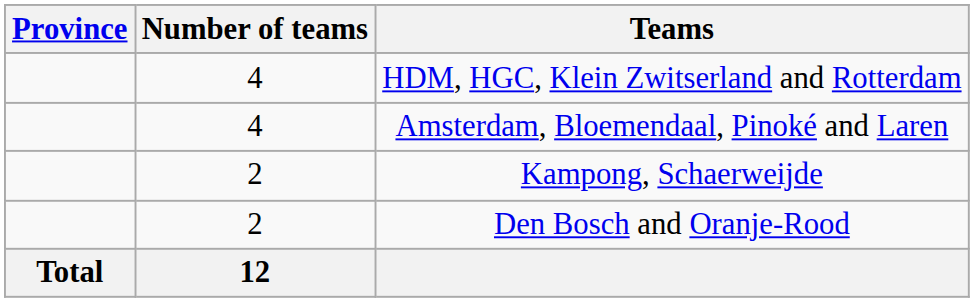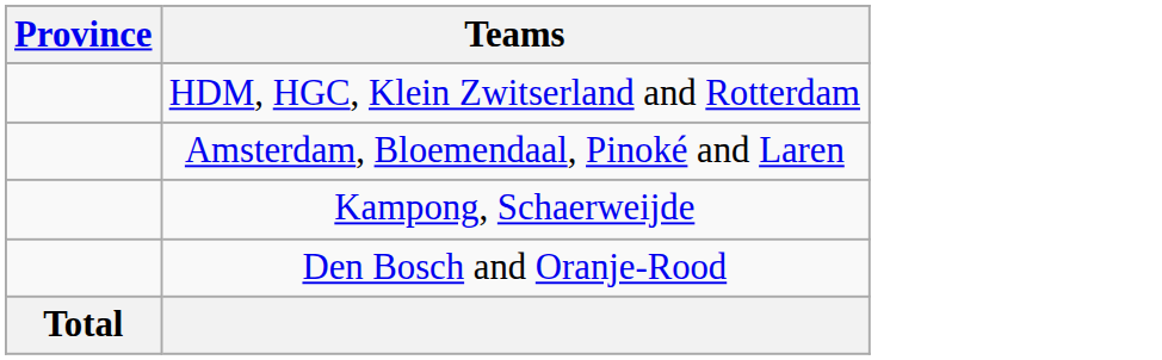 <table class="wikitable" style="text-align:center">
 <tr>
 <th><a href='#'>Province</a></th>
-<th>Number of teams</th>
 <th>Teams</th>
 </tr>
 <tr>
 <td align="left"></td>
-<td>4</td>
 <td><a href='#'>HDM</a>, <a href='#'>HGC</a>, <a href='#'>Klein Zwitserland</a> and <a href='#'>Rotterdam</a></td>
 </tr>
 <tr>
 <td align="left"></td>
-<td>4</td>
 <td><a href='#'>Amsterdam</a>, <a href='#'>Bloemendaal</a>, <a href='#'>Pinoké</a> and <a href='#'>Laren</a></td>
 </tr>
 <tr>
 <td align="left"></td>
-<td>2</td>
 <td><a href='#'>Kampong</a>, <a href='#'>Schaerweijde</a></td>
 </tr>
 <tr>
 <td align="left"></td>
-<td>2</td>
 <td><a href='#'>Den Bosch</a> and <a href='#'>Oranje-Rood</a></td>
 </tr>
 <tr>
 <th>Total</th>
-<th>12</th>
 <th></th>
 </tr>
 </table>
